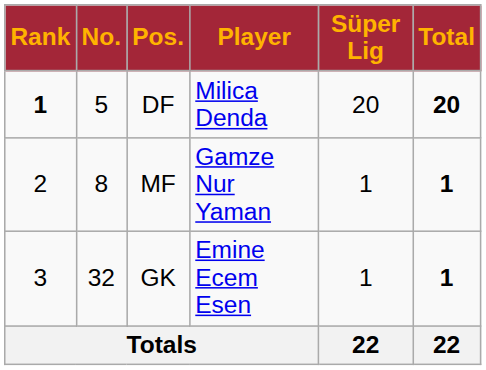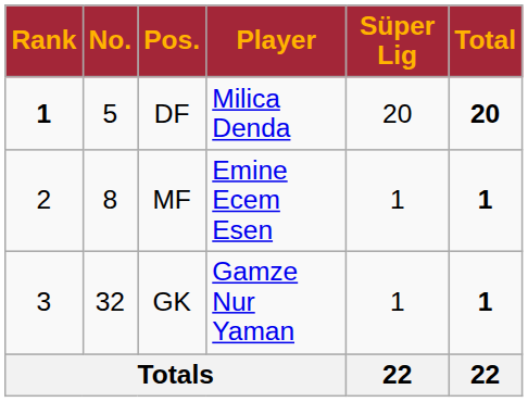 <table class="wikitable sortable" style="text-align:center;width:50%;">
 <tr>
 <th style=background-color:#A32638;color:#FFB300>Rank</th>
 <th style=background-color:#A32638;color:#FFB300>No.</th>
 <th style=background-color:#A32638;color:#FFB300>Pos.</th>
 <th style=background-color:#A32638;color:#FFB300>Player</th>
 <th style=background-color:#A32638;color:#FFB300>Süper Lig</th>
 <th style=background-color:#A32638;color:#FFB300>Total</th>
 </tr>
 <tr>
 <td rowspan="1"><strong>1</strong></td>
 <td>5</td>
 <td>DF</td>
 <td align=left> <a href='#'>Milica Denda</a></td>
 <td>20</td>
 <td><strong>20</strong></td>
 </tr>
 <tr>
 <td rowspan="1">2</td>
 <td>8</td>
 <td>MF</td>
-<td align=left> <a href='#'>Gamze Nur Yaman</a></td>
+<td align=left> <a href='#'>Emine Ecem Esen</a></td>
 <td>1</td>
 <td><strong>1</strong></td>
 </tr>
 <tr>
 <td rowspan="1">3</td>
 <td>32</td>
 <td>GK</td>
-<td align=left> <a href='#'>Emine Ecem Esen</a></td>
+<td align=left> <a href='#'>Gamze Nur Yaman</a></td>
 <td>1</td>
 <td><strong>1</strong></td>
 </tr>
 <tr>
 <th colspan=4><strong>Totals</strong></th>
 <th><strong>22</strong></th>
 <th><strong>22</strong></th>
 </tr>
 </table>
